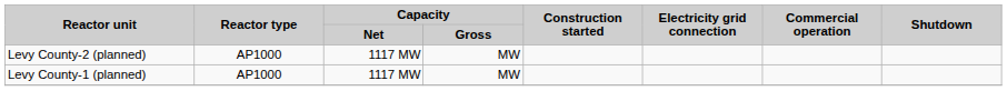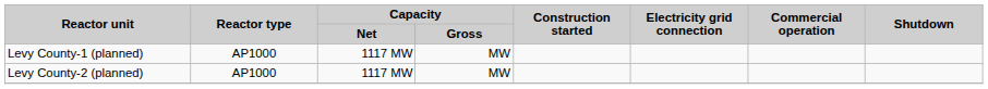 <table class="wikitable" width="100%">
 <tr>
 <th rowspan="2" style="width: 19%; background-color: #CFCFCF;">Reactor unit</th>
 <th rowspan="2" style="width: 13%; background-color: #CFCFCF;">Reactor type</th>
 <th colspan="2" style="width: 20%; background-color: #CFCFCF;">Capacity</th>
 <th rowspan="2" style="width: 12%; background-color: #CFCFCF;">Construction started</th>
 <th rowspan="2" style="width: 12%; background-color: #CFCFCF;">Electricity grid connection</th>
 <th rowspan="2" style="width: 12%; background-color: #CFCFCF;">Commercial operation</th>
 <th rowspan="2" style="width: 12%; background-color: #CFCFCF;">Shutdown</th>
 </tr>
 <tr>
 <th style="width: 10%; background-color: #CFCFCF;">Net</th>
 <th style="width: 10%; background-color: #CFCFCF;">Gross</th>
 </tr>
 <tr>
-<td>Levy County-2 (planned)</td>
+<td>Levy County-1 (planned)</td>
 <td align="center">AP1000</td>
 <td align="right">1117 MW</td>
 <td align="right">MW</td>
 <td align="right"></td>
 <td align="right"></td>
 <td align="right"></td>
 <td align="right"></td>
 </tr>
 <tr>
-<td>Levy County-1 (planned)</td>
+<td>Levy County-2 (planned)</td>
 <td align="center">AP1000</td>
 <td align="right">1117 MW</td>
 <td align="right">MW</td>
 <td align="right"></td>
 <td align="right"></td>
 <td align="right"></td>
 <td align="right"></td>
 </tr>
 <tr>
 </tr>
 </table>
